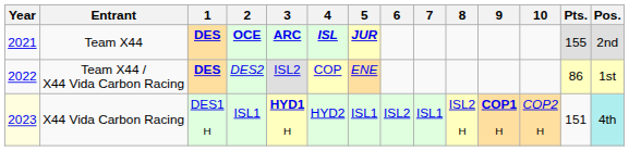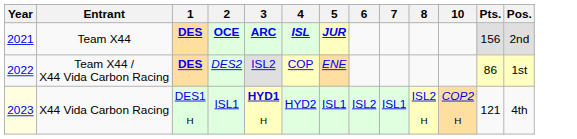 <table class="wikitable" style="text-align:center; font-size:85%">
 <tr>
 <th>Year</th>
 <th>Entrant</th>
 <th>1</th>
 <th>2</th>
 <th>3</th>
 <th>4</th>
 <th>5</th>
 <th>6</th>
 <th>7</th>
 <th>8</th>
-<th>9</th>
 <th>10</th>
 <th>Pts.</th>
 <th>Pos.</th>
 </tr>
 <tr>
 <td><a href='#'>2021</a></td>
 <td>Team X44</td>
 <td bgcolor=#ffdf9f><strong><a href='#'>DES</a></strong><br><br></td>
 <td bgcolor=#dfffdf><strong><a href='#'>OCE</a></strong><br><br></td>
 <td bgcolor=#dfffdf><strong><a href='#'>ARC</a></strong><br><br></td>
 <td bgcolor=#dfffdf><strong> <em><a href='#'>ISL</a></em> </strong><br><br></td>
 <td bgcolor=#ffffbf><strong> <em><a href='#'>JUR</a></em> </strong><br><br></td>
 <td></td>
 <td></td>
 <td></td>
 <td></td>
-<td></td>
-<td style="background:#dfdfdf;">155</td>
+<td style="background:#dfdfdf;">156</td>
 <td style="background:#dfdfdf;">2nd</td>
 </tr>
 <tr>
 <td><a href='#'>2022</a></td>
 <td>Team X44 /<br>X44 Vida Carbon Racing</td>
 <td bgcolor=#ffdf9f><strong><a href='#'>DES</a></strong><br><br></td>
 <td bgcolor=#dfffdf><em><a href='#'>DES2</a></em><br><br></td>
 <td bgcolor=#dfdfdf><a href='#'>ISL2</a><br><br></td>
 <td bgcolor=#ffffbf><a href='#'>COP</a><br><br></td>
 <td bgcolor=#ffdf9f><em><a href='#'>ENE</a></em><br><br></td>
-<td></td>
 <td></td>
 <td></td>
 <td></td>
 <td></td>
 <td bgcolor=#ffffbf>86</td>
 <td bgcolor=#ffffbf>1st</td>
 </tr>
 <tr>
 <td style="background: lightyellow;"><a href='#'>2023</a></td>
 <td>X44 Vida Carbon Racing</td>
 <td bgcolor=#dfffdf><a href='#'>DES1</a><br><br> <sup>H</sup></td>
 <td bgcolor=#dfffdf><a href='#'>ISL1</a><br><br></td>
 <td bgcolor=#ffffbf><strong><a href='#'>HYD1</a></strong><br><br> <sup>H</sup></td>
 <td bgcolor=#dfffdf><a href='#'>HYD2</a><br><br></td>
 <td bgcolor=#dfffdf><a href='#'>ISL1</a><br><br></td>
 <td bgcolor=#dfffdf><a href='#'>ISL2</a><br><br></td>
 <td bgcolor=#dfffdf><a href='#'>ISL1</a><br><br></td>
 <td bgcolor=#ffffbf><a href='#'>ISL2</a><br><br> <sup>H</sup></td>
-<td bgcolor=#ffdf9f><strong><a href='#'>COP1</a></strong><br><br> <sup>H</sup></td>
 <td bgcolor=#ffdf9f><em><a href='#'>COP2</a></em><br><br> <sup>H</sup></td>
-<td>151</td>
-<td style="background: paleturquoise;">4th</td>
+<td>121</td>
+<td>4th</td>
 </tr>
 </table>
